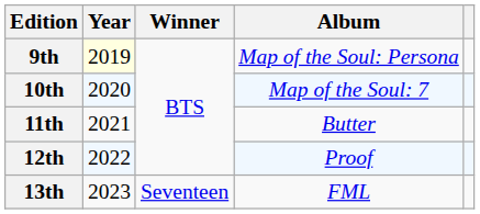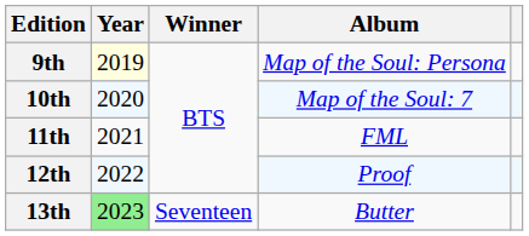 <table class="wikitable plainrowheaders" style="text-align:center">
 <tr>
 <th scope="col">Edition</th>
 <th scope="col">Year</th>
 <th scope="col">Winner</th>
 <th scope="col">Album</th>
 <th scope="col"></th>
 </tr>
 <tr>
 <th scope="row" style="text-align:center">9th</th>
 <td style="background: lightyellow;">2019</td>
 <td rowspan="4"><a href='#'>BTS</a></td>
 <td><em><a href='#'>Map of the Soul: Persona</a></em></td>
 <td style="text-align:center"></td>
 </tr>
 <tr style="background:#F0F8FF">
 <th scope="row" style="text-align:center">10th</th>
 <td>2020</td>
 <td><em><a href='#'>Map of the Soul: 7</a></em></td>
 <td></td>
 </tr>
 <tr>
 <th scope="row" style="text-align:center">11th</th>
 <td>2021</td>
-<td><em><a href='#'>Butter</a></em></td>
+<td><em><a href='#'>FML</a></em></td>
 <td></td>
 </tr>
 <tr style="background:#F0F8FF">
 <th scope="row" style="text-align:center">12th</th>
 <td>2022</td>
 <td><em><a href='#'>Proof</a></em></td>
 <td></td>
 </tr>
 <tr>
 <th scope="row" style="text-align:center">13th</th>
-<td>2023</td>
+<td style="background: lightgreen;">2023</td>
 <td><a href='#'>Seventeen</a></td>
-<td><em><a href='#'>FML</a></em></td>
+<td><em><a href='#'>Butter</a></em></td>
 <td></td>
 </tr>
 </table>
